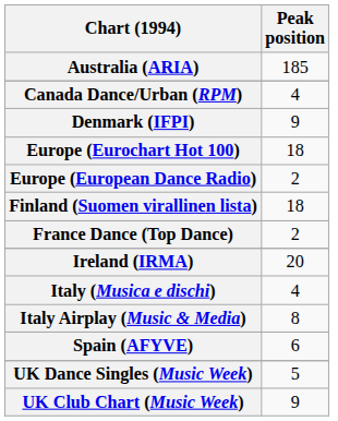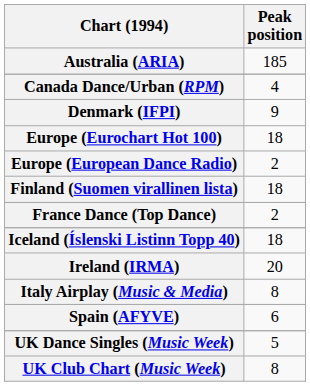 <table class="wikitable sortable plainrowheaders" style="text-align:center">
 <tr>
 <th scope="col">Chart (1994)</th>
 <th scope="col">Peak<br>position</th>
 </tr>
 <tr>
 <th scope="row">Australia (<a href='#'>ARIA</a>)</th>
 <td style="text-align:center;">185</td>
 </tr>
 <tr>
 </tr>
 <tr>
 </tr>
 <tr>
 <th scope="row">Canada Dance/Urban (<em><a href='#'>RPM</a></em>)</th>
 <td>4</td>
 </tr>
 <tr>
 <th scope="row">Denmark (<a href='#'>IFPI</a>)</th>
 <td>9</td>
 </tr>
 <tr>
 <th scope="row">Europe (<a href='#'>Eurochart Hot 100</a>)</th>
 <td>18</td>
 </tr>
 <tr>
 <th scope="row">Europe (<a href='#'>European Dance Radio</a>)</th>
 <td>2</td>
 </tr>
 <tr>
 <th scope="row">Finland (<a href='#'>Suomen virallinen lista</a>)</th>
 <td>18</td>
 </tr>
 <tr>
 </tr>
 <tr>
 <th scope="row">France Dance (Top Dance)</th>
 <td>2</td>
 </tr>
 <tr>
 </tr>
 <tr>
+<th scope="row">Iceland (<a href='#'>Íslenski Listinn Topp 40</a>)</th>
+<td>18</td>
+</tr>
+<tr>
 <th scope="row">Ireland (<a href='#'>IRMA</a>)</th>
 <td>20</td>
-</tr>
-<tr>
-<th scope="row">Italy (<em><a href='#'>Musica e dischi</a></em>)</th>
-<td>4</td>
 </tr>
 <tr>
 <th scope="row">Italy Airplay (<em><a href='#'>Music & Media</a></em>)</th>
 <td>8</td>
 </tr>
 <tr>
 </tr>
 <tr>
 </tr>
 <tr>
 </tr>
 <tr>
 <th scope="row">Spain (<a href='#'>AFYVE</a>)</th>
 <td>6</td>
 </tr>
 <tr>
 </tr>
 <tr>
 </tr>
 <tr>
 </tr>
 <tr>
 </tr>
 <tr>
 <th scope="row">UK Dance Singles (<em><a href='#'>Music Week</a></em>)</th>
 <td>5</td>
 </tr>
 <tr>
 <th scope="row"><a href='#'>UK Club Chart</a> (<em><a href='#'>Music Week</a></em>)</th>
-<td>9</td>
+<td>8</td>
 </tr>
 </table>
